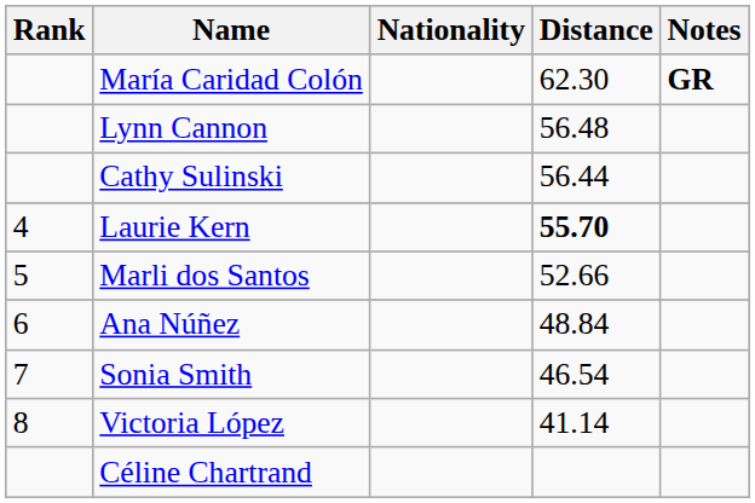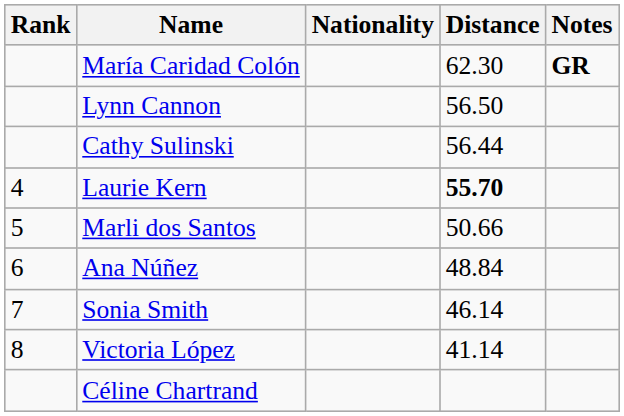 <table class="wikitable sortable">
 <tr>
 <th>Rank</th>
 <th>Name</th>
 <th>Nationality</th>
 <th>Distance</th>
 <th>Notes</th>
 </tr>
 <tr>
 <td></td>
 <td><a href='#'>María Caridad Colón</a></td>
 <td></td>
 <td>62.30</td>
 <td><strong>GR</strong></td>
 </tr>
 <tr>
 <td></td>
 <td><a href='#'>Lynn Cannon</a></td>
 <td></td>
-<td>56.48</td>
+<td>56.50</td>
 <td></td>
 </tr>
 <tr>
 <td></td>
 <td><a href='#'>Cathy Sulinski</a></td>
 <td></td>
 <td>56.44</td>
 <td></td>
 </tr>
 <tr>
 <td>4</td>
 <td><a href='#'>Laurie Kern</a></td>
 <td></td>
 <td><strong>55.70</strong></td>
 <td></td>
 </tr>
 <tr>
 <td>5</td>
 <td><a href='#'>Marli dos Santos</a></td>
 <td></td>
-<td>52.66</td>
+<td>50.66</td>
 <td></td>
 </tr>
 <tr>
 <td>6</td>
 <td><a href='#'>Ana Núñez</a></td>
 <td></td>
 <td>48.84</td>
 <td></td>
 </tr>
 <tr>
 <td>7</td>
 <td><a href='#'>Sonia Smith</a></td>
 <td></td>
-<td>46.54</td>
+<td>46.14</td>
 <td></td>
 </tr>
 <tr>
 <td>8</td>
 <td><a href='#'>Victoria López</a></td>
 <td></td>
 <td>41.14</td>
 <td></td>
 </tr>
 <tr>
 <td></td>
 <td><a href='#'>Céline Chartrand</a></td>
 <td></td>
 <td></td>
 <td></td>
 </tr>
 </table>
